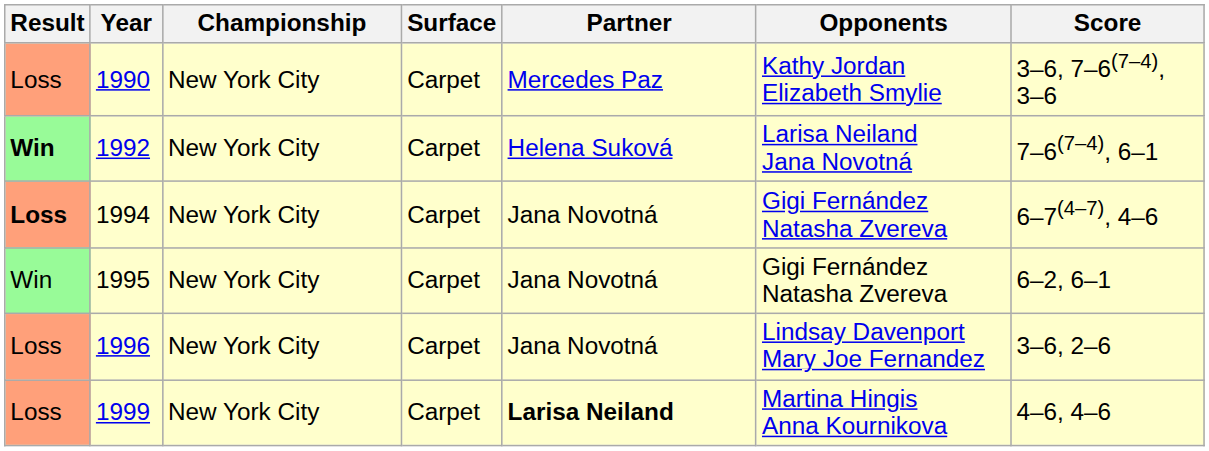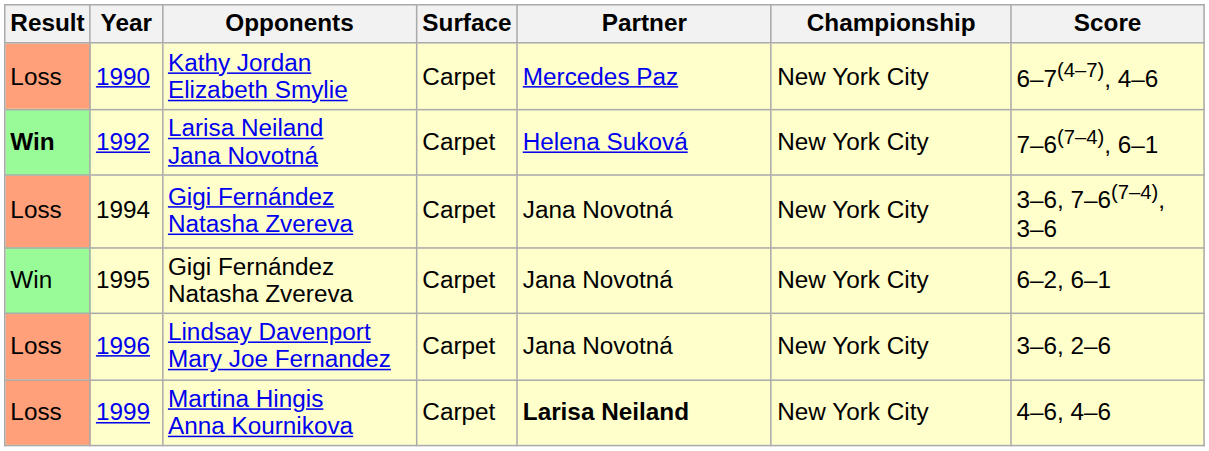 <table class="sortable wikitable">
 <tr>
 <th style="width:40px">Result</th>
 <th style="width:40px">Year</th>
-<th style="width:150px">Championship</th>
+<th style="width:160px">Opponents</th>
 <th style="width:50px">Surface</th>
 <th style="width:160px">Partner</th>
-<th style="width:160px">Opponents</th>
+<th style="width:150px">Championship</th>
 <th style="width:120px"  class="unsortable">Score</th>
 </tr>
 <tr style="background:#ffffcc;">
 <td style="background:#ffa07a;">Loss</td>
 <td><a href='#'>1990</a></td>
-<td>New York City</td>
+<td> <a href='#'>Kathy Jordan</a><br> <a href='#'>Elizabeth Smylie</a></td>
 <td>Carpet</td>
 <td> <a href='#'>Mercedes Paz</a></td>
-<td> <a href='#'>Kathy Jordan</a><br> <a href='#'>Elizabeth Smylie</a></td>
-<td>3–6, 7–6<sup>(7–4)</sup>, 3–6</td>
+<td>New York City</td>
+<td>6–7<sup>(4–7)</sup>, 4–6</td>
 </tr>
 <tr style="background:#ffffcc;">
 <td style="background:#98fb98;"><strong>Win</strong></td>
 <td><a href='#'>1992</a></td>
-<td>New York City</td>
+<td> <a href='#'>Larisa Neiland</a><br> <a href='#'>Jana Novotná</a></td>
 <td>Carpet</td>
 <td> <a href='#'>Helena Suková</a></td>
-<td> <a href='#'>Larisa Neiland</a><br> <a href='#'>Jana Novotná</a></td>
+<td>New York City</td>
 <td>7–6<sup>(7–4)</sup>, 6–1</td>
 </tr>
 <tr style="background:#ffffcc;">
-<td style="background:#ffa07a;"><strong>Loss</strong></td>
+<td style="background:#ffa07a;">Loss</td>
 <td>1994</td>
-<td>New York City</td>
+<td> <a href='#'>Gigi Fernández</a><br> <a href='#'>Natasha Zvereva</a></td>
 <td>Carpet</td>
 <td> Jana Novotná</td>
-<td> <a href='#'>Gigi Fernández</a><br> <a href='#'>Natasha Zvereva</a></td>
-<td>6–7<sup>(4–7)</sup>, 4–6</td>
+<td>New York City</td>
+<td>3–6, 7–6<sup>(7–4)</sup>, 3–6</td>
 </tr>
 <tr style="background:#ffffcc;">
 <td style="background:#98fb98;">Win</td>
 <td>1995</td>
-<td>New York City</td>
+<td> Gigi Fernández<br> Natasha Zvereva</td>
 <td>Carpet</td>
 <td> Jana Novotná</td>
-<td> Gigi Fernández<br> Natasha Zvereva</td>
+<td>New York City</td>
 <td>6–2, 6–1</td>
 </tr>
 <tr style="background:#ffffcc;">
 <td style="background:#ffa07a;">Loss</td>
 <td><a href='#'>1996</a></td>
-<td>New York City</td>
+<td> <a href='#'>Lindsay Davenport</a><br> <a href='#'>Mary Joe Fernandez</a></td>
 <td>Carpet</td>
 <td> Jana Novotná</td>
-<td> <a href='#'>Lindsay Davenport</a><br> <a href='#'>Mary Joe Fernandez</a></td>
+<td>New York City</td>
 <td>3–6, 2–6</td>
 </tr>
 <tr style="background:#ffffcc;">
 <td style="background:#ffa07a;">Loss</td>
 <td><a href='#'>1999</a></td>
-<td>New York City</td>
+<td> <a href='#'>Martina Hingis</a><br> <a href='#'>Anna Kournikova</a></td>
 <td>Carpet</td>
 <td><strong> Larisa Neiland</strong></td>
-<td> <a href='#'>Martina Hingis</a><br> <a href='#'>Anna Kournikova</a></td>
+<td>New York City</td>
 <td>4–6, 4–6</td>
 </tr>
 </table>
